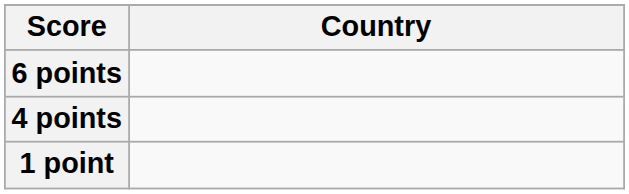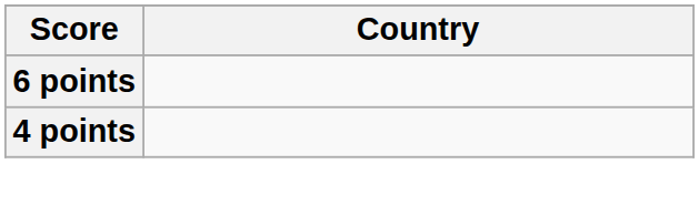 <table class="wikitable">
 <tr>
 </tr>
 <tr>
 <th scope="col" width=20%>Score</th>
 <th scope="col">Country</th>
 </tr>
 <tr>
 <th scope="row">6 points</th>
 <td></td>
 </tr>
 <tr>
 <th scope="row">4 points</th>
 <td></td>
 </tr>
-<tr>
-<th scope="row">1 point</th>
-<td></td>
-</tr>
 </table>
